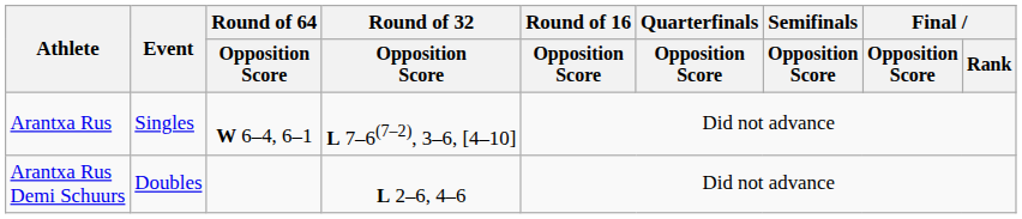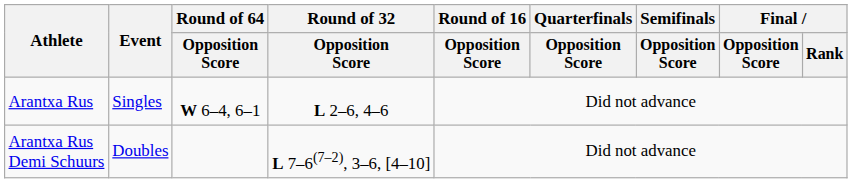 <table class=wikitable style="font-size:90%">
 <tr>
 <th rowspan="2">Athlete</th>
 <th rowspan="2">Event</th>
 <th>Round of 64</th>
 <th>Round of 32</th>
 <th>Round of 16</th>
 <th>Quarterfinals</th>
 <th>Semifinals</th>
 <th colspan=2>Final / </th>
 </tr>
 <tr style="font-size:95%">
 <th>Opposition<br>Score</th>
 <th>Opposition<br>Score</th>
 <th>Opposition<br>Score</th>
 <th>Opposition<br>Score</th>
 <th>Opposition<br>Score</th>
 <th>Opposition<br>Score</th>
 <th>Rank</th>
 </tr>
 <tr align=center>
 <td align=left><a href='#'>Arantxa Rus</a></td>
 <td align=left><a href='#'>Singles</a></td>
 <td><br><strong>W</strong> 6–4, 6–1</td>
-<td><br><strong>L</strong> 7–6<sup>(7–2)</sup>, 3–6, [4–10]</td>
+<td><br><strong>L</strong> 2–6, 4–6</td>
 <td colspan=5>Did not advance</td>
 </tr>
 <tr align=center>
 <td align=left><a href='#'>Arantxa Rus</a><br><a href='#'>Demi Schuurs</a></td>
 <td align=left><a href='#'>Doubles</a></td>
 <td></td>
-<td><br><strong>L</strong> 2–6, 4–6</td>
+<td><br><strong>L</strong> 7–6<sup>(7–2)</sup>, 3–6, [4–10]</td>
 <td colspan=5>Did not advance</td>
 </tr>
 </table>
